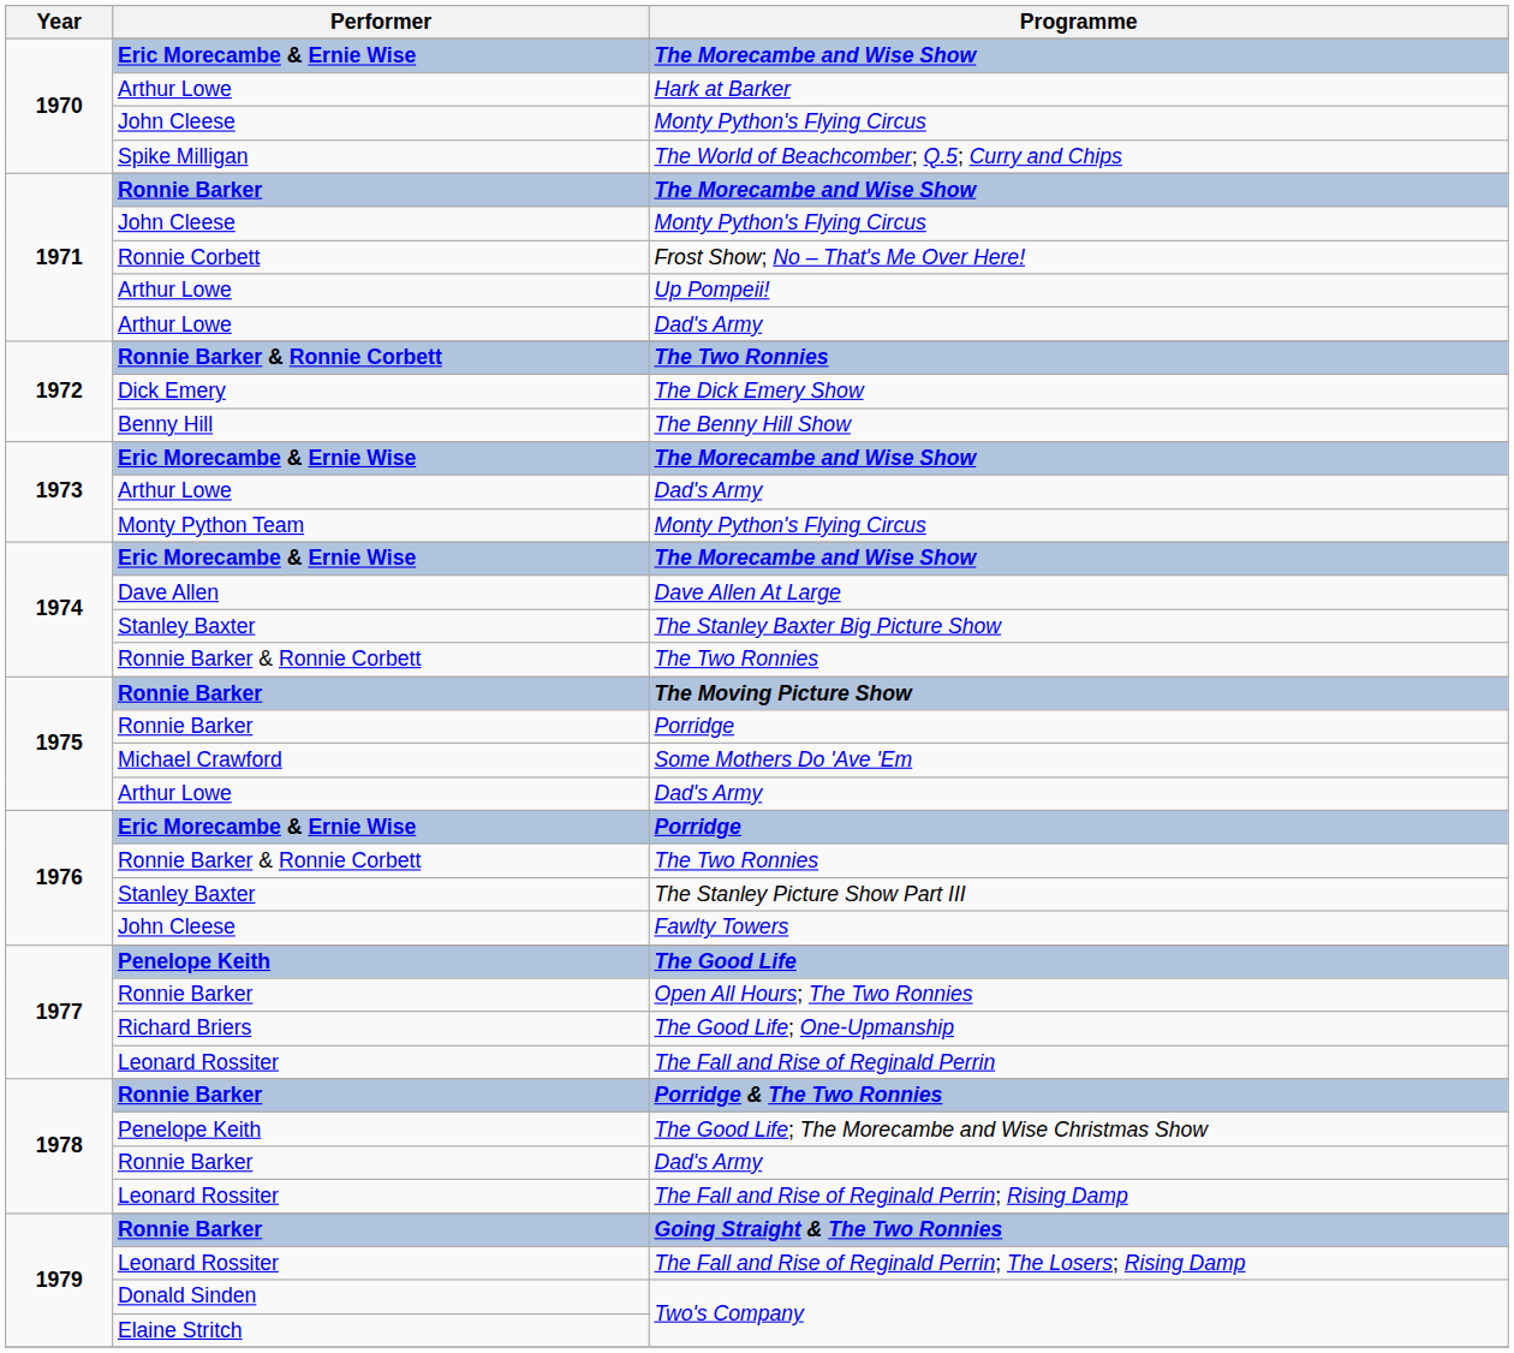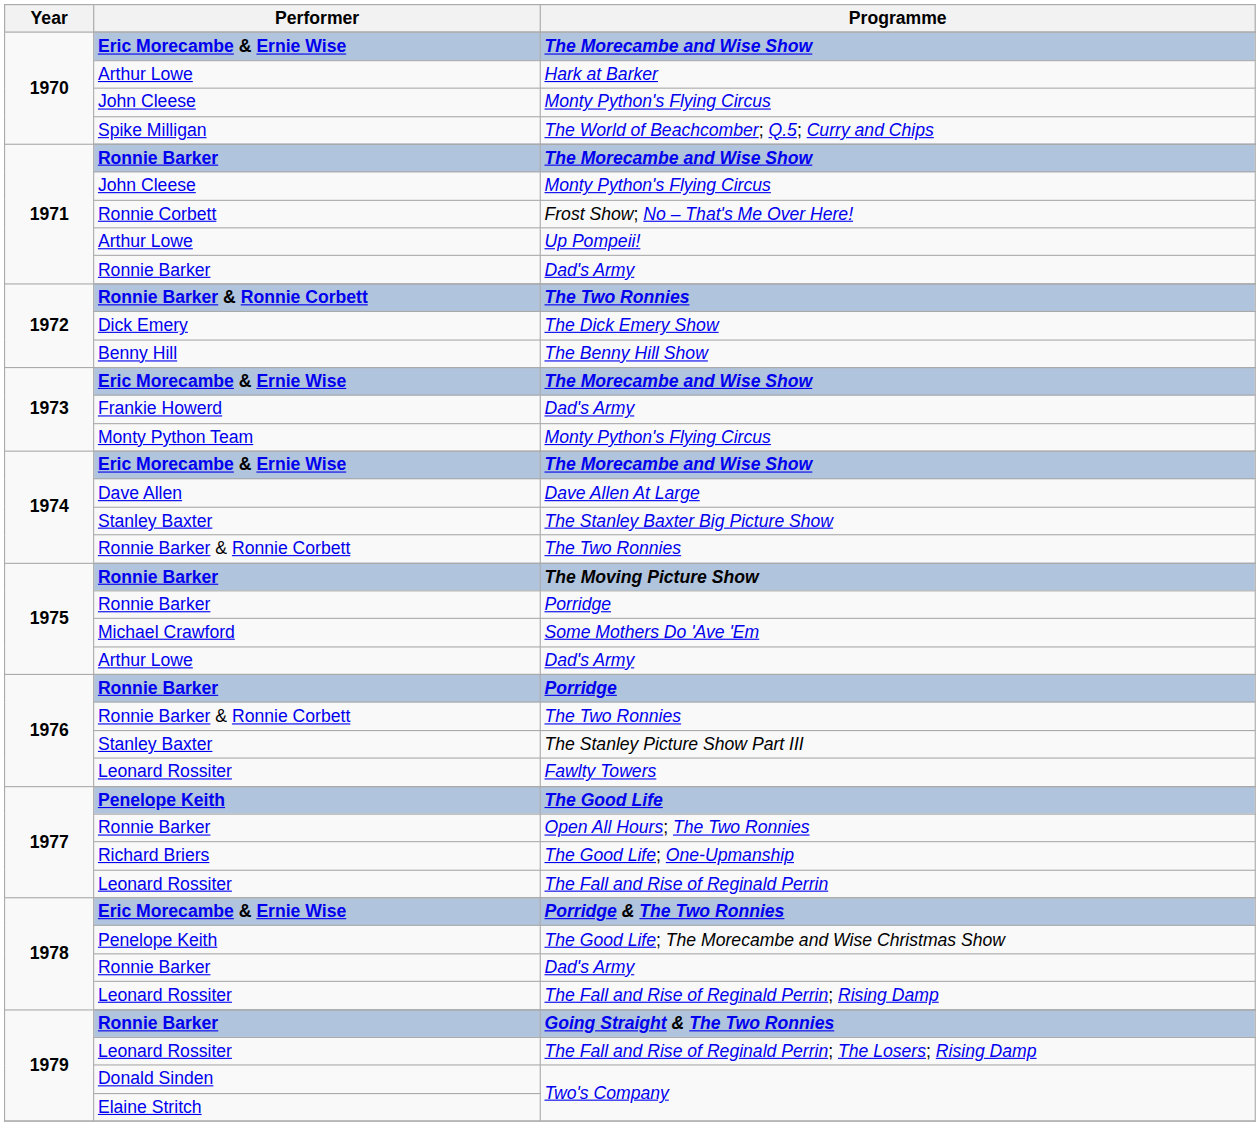 <table class="wikitable">
 <tr style="background:#bebebe;">
 <th style="width:5%;">Year</th>
 <th style="width:25%;">Performer</th>
 <th style="width:40%;">Programme</th>
 </tr>
 <tr>
 <td rowspan=5 style="text-align:center"><strong>1970</strong><br></td>
 </tr>
 <tr style="background:#B0C4DE;">
 <td><strong><a href='#'>Eric Morecambe</a> & <a href='#'>Ernie Wise</a></strong></td>
 <td><strong><em><a href='#'>The Morecambe and Wise Show</a></em></strong></td>
 </tr>
 <tr>
 <td><a href='#'>Arthur Lowe</a></td>
 <td><em><a href='#'>Hark at Barker</a></em></td>
 </tr>
 <tr>
 <td><a href='#'>John Cleese</a></td>
 <td><em><a href='#'>Monty Python's Flying Circus</a></em></td>
 </tr>
 <tr>
 <td><a href='#'>Spike Milligan</a></td>
 <td><em><a href='#'>The World of Beachcomber</a></em>; <em><a href='#'>Q.5</a></em>; <em><a href='#'>Curry and Chips</a></em></td>
 </tr>
 <tr>
 <td rowspan=6 style="text-align:center"><strong>1971</strong></td>
 </tr>
 <tr style="background:#B0C4DE;">
 <td><strong><a href='#'>Ronnie Barker</a></strong></td>
 <td><strong><em><a href='#'>The Morecambe and Wise Show</a></em></strong></td>
 </tr>
 <tr>
 <td><a href='#'>John Cleese</a></td>
 <td><em><a href='#'>Monty Python's Flying Circus</a></em></td>
 </tr>
 <tr>
 <td><a href='#'>Ronnie Corbett</a></td>
 <td><em>Frost Show</em>; <em><a href='#'>No – That's Me Over Here!</a></em></td>
 </tr>
 <tr>
 <td><a href='#'>Arthur Lowe</a></td>
 <td><em><a href='#'>Up Pompeii!</a></em></td>
 </tr>
 <tr>
-<td><a href='#'>Arthur Lowe</a></td>
+<td><a href='#'>Ronnie Barker</a></td>
 <td><em><a href='#'>Dad's Army</a></em></td>
 </tr>
 <tr>
 <td rowspan=4 style="text-align:center"><strong>1972</strong></td>
 </tr>
 <tr style="background:#B0C4DE;">
 <td><strong><a href='#'>Ronnie Barker</a> & <a href='#'>Ronnie Corbett</a></strong></td>
 <td><strong><em><a href='#'>The Two Ronnies</a></em></strong></td>
 </tr>
 <tr>
 <td><a href='#'>Dick Emery</a></td>
 <td><em><a href='#'>The Dick Emery Show</a></em></td>
 </tr>
 <tr>
 <td><a href='#'>Benny Hill</a></td>
 <td><em><a href='#'>The Benny Hill Show</a></em></td>
 </tr>
 <tr>
 <td rowspan=4 style="text-align:center"><strong>1973</strong></td>
 </tr>
 <tr style="background:#B0C4DE;">
 <td><strong><a href='#'>Eric Morecambe</a> & <a href='#'>Ernie Wise</a></strong></td>
 <td><strong><em><a href='#'>The Morecambe and Wise Show</a></em></strong></td>
 </tr>
 <tr>
-<td><a href='#'>Arthur Lowe</a></td>
+<td><a href='#'>Frankie Howerd</a></td>
 <td><em><a href='#'>Dad's Army</a></em></td>
 </tr>
 <tr>
 <td><a href='#'>Monty Python Team</a></td>
 <td><em><a href='#'>Monty Python's Flying Circus</a></em></td>
 </tr>
 <tr>
 <td rowspan=5 style="text-align:center"><strong>1974</strong></td>
 </tr>
 <tr style="background:#B0C4DE;">
 <td><strong><a href='#'>Eric Morecambe</a> & <a href='#'>Ernie Wise</a></strong></td>
 <td><strong><em><a href='#'>The Morecambe and Wise Show</a></em></strong></td>
 </tr>
 <tr>
 <td><a href='#'>Dave Allen</a></td>
 <td><em><a href='#'>Dave Allen At Large</a></em></td>
 </tr>
 <tr>
 <td><a href='#'>Stanley Baxter</a></td>
 <td><em><a href='#'>The Stanley Baxter Big Picture Show</a></em></td>
 </tr>
 <tr>
 <td><a href='#'>Ronnie Barker</a> & <a href='#'>Ronnie Corbett</a></td>
 <td><em><a href='#'>The Two Ronnies</a></em></td>
 </tr>
 <tr>
 <td rowspan=5 style="text-align:center"><strong>1975</strong></td>
 </tr>
 <tr style="background:#B0C4DE;">
 <td><strong><a href='#'>Ronnie Barker</a></strong></td>
 <td><strong><em>The Moving Picture Show</em></strong></td>
 </tr>
 <tr>
 <td><a href='#'>Ronnie Barker</a></td>
 <td><em><a href='#'>Porridge</a></em></td>
 </tr>
 <tr>
 <td><a href='#'>Michael Crawford</a></td>
 <td><em><a href='#'>Some Mothers Do 'Ave 'Em</a></em></td>
 </tr>
 <tr>
 <td><a href='#'>Arthur Lowe</a></td>
 <td><em><a href='#'>Dad's Army</a></em></td>
 </tr>
 <tr>
 <td rowspan=5 style="text-align:center"><strong>1976</strong></td>
 </tr>
 <tr style="background:#B0C4DE;">
-<td><strong><a href='#'>Eric Morecambe</a> & <a href='#'>Ernie Wise</a></strong></td>
+<td><strong><a href='#'>Ronnie Barker</a></strong></td>
 <td><strong><em><a href='#'>Porridge</a></em></strong></td>
 </tr>
 <tr>
 <td><a href='#'>Ronnie Barker</a> & <a href='#'>Ronnie Corbett</a></td>
 <td><em><a href='#'>The Two Ronnies</a></em></td>
 </tr>
 <tr>
 <td><a href='#'>Stanley Baxter</a></td>
 <td><em>The Stanley Picture Show Part III</em></td>
 </tr>
 <tr>
-<td><a href='#'>John Cleese</a></td>
+<td><a href='#'>Leonard Rossiter</a></td>
 <td><em><a href='#'>Fawlty Towers</a></em></td>
 </tr>
 <tr>
 <td rowspan=5 style="text-align:center"><strong>1977</strong></td>
 </tr>
 <tr style="background:#B0C4DE;">
 <td><strong><a href='#'>Penelope Keith</a></strong></td>
 <td><strong><em><a href='#'>The Good Life</a></em></strong></td>
 </tr>
 <tr>
 <td><a href='#'>Ronnie Barker</a></td>
 <td><em><a href='#'>Open All Hours</a></em>; <em><a href='#'>The Two Ronnies</a></em></td>
 </tr>
 <tr>
 <td><a href='#'>Richard Briers</a></td>
 <td><em><a href='#'>The Good Life</a></em>; <em><a href='#'>One-Upmanship</a></em></td>
 </tr>
 <tr>
 <td><a href='#'>Leonard Rossiter</a></td>
 <td><em><a href='#'>The Fall and Rise of Reginald Perrin</a></em></td>
 </tr>
 <tr>
 <td rowspan=5 style="text-align:center"><strong>1978</strong></td>
 </tr>
 <tr style="background:#B0C4DE;">
-<td><strong><a href='#'>Ronnie Barker</a></strong></td>
+<td><strong><a href='#'>Eric Morecambe</a> & <a href='#'>Ernie Wise</a></strong></td>
 <td><strong><em><a href='#'>Porridge</a><em> & </em><a href='#'>The Two Ronnies</a></em></strong></td>
 </tr>
 <tr>
 <td><a href='#'>Penelope Keith</a></td>
 <td><em><a href='#'>The Good Life</a></em>; <em>The Morecambe and Wise Christmas Show</em></td>
 </tr>
 <tr>
 <td><a href='#'>Ronnie Barker</a></td>
 <td><em><a href='#'>Dad's Army</a></em></td>
 </tr>
 <tr>
 <td><a href='#'>Leonard Rossiter</a></td>
 <td><em><a href='#'>The Fall and Rise of Reginald Perrin</a></em>; <em><a href='#'>Rising Damp</a></em></td>
 </tr>
 <tr>
 <td rowspan=5 style="text-align:center"><strong>1979</strong></td>
 </tr>
 <tr style="background:#B0C4DE;">
 <td><strong><a href='#'>Ronnie Barker</a></strong></td>
 <td><strong><em><a href='#'>Going Straight</a><em> & </em><a href='#'>The Two Ronnies</a></em></strong></td>
 </tr>
 <tr>
 <td><a href='#'>Leonard Rossiter</a></td>
 <td><em><a href='#'>The Fall and Rise of Reginald Perrin</a></em>; <em><a href='#'>The Losers</a></em>; <em><a href='#'>Rising Damp</a></em></td>
 </tr>
 <tr>
 <td><a href='#'>Donald Sinden</a></td>
 <td rowspan="2"><em><a href='#'>Two's Company</a></em></td>
 </tr>
 <tr>
 <td><a href='#'>Elaine Stritch</a></td>
 </tr>
 <tr>
 </tr>
 </table>
